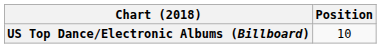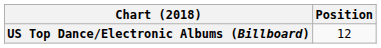 <table class="wikitable plainrowheaders" style="text-align:center">
 <tr>
 <th scope="col">Chart (2018)</th>
 <th scope="col">Position</th>
 </tr>
 <tr>
 <th scope="row">US Top Dance/Electronic Albums (<em>Billboard</em>)</th>
-<td>10</td>
+<td>12</td>
 </tr>
 </table>
